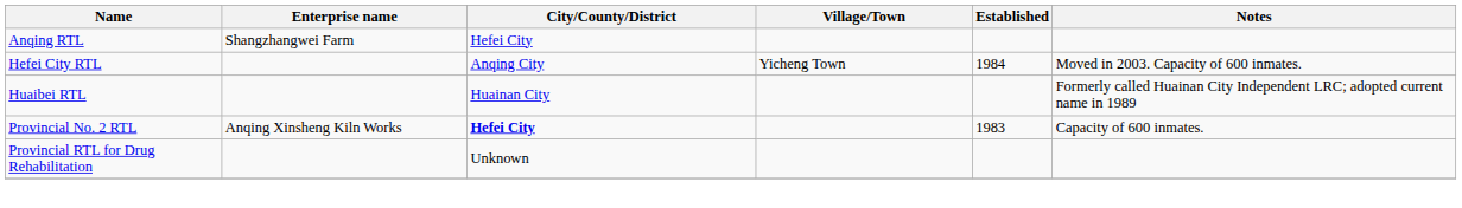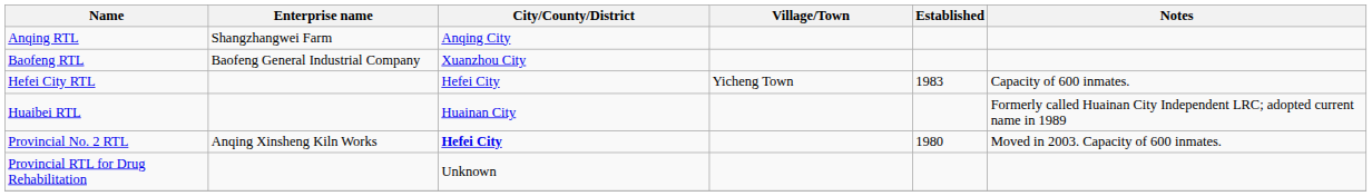 <table class="wikitable">
 <tr>
 <th width=15%>Name</th>
 <th width=17%>Enterprise name</th>
 <th width=20%>City/County/District</th>
 <th width=15%>Village/Town</th>
 <th width=5%>Established</th>
 <th width=28%>Notes</th>
 </tr>
 <tr>
 <td><a href='#'>Anqing RTL</a></td>
 <td>Shangzhangwei Farm</td>
-<td><a href='#'>Hefei City</a></td>
+<td><a href='#'>Anqing City</a></td>
+<td></td>
+<td></td>
+<td></td>
+</tr>
+<tr>
+<td><a href='#'>Baofeng RTL</a></td>
+<td>Baofeng General Industrial Company</td>
+<td><a href='#'>Xuanzhou City</a></td>
 <td></td>
 <td></td>
 <td></td>
 </tr>
 <tr>
 <td><a href='#'>Hefei City RTL</a></td>
 <td></td>
-<td><a href='#'>Anqing City</a></td>
+<td><a href='#'>Hefei City</a></td>
 <td>Yicheng Town</td>
-<td>1984</td>
-<td>Moved in 2003.  Capacity of 600 inmates.</td>
+<td>1983</td>
+<td>Capacity of 600 inmates.</td>
 </tr>
 <tr>
 <td><a href='#'>Huaibei RTL</a></td>
 <td></td>
 <td><a href='#'>Huainan City</a></td>
 <td></td>
 <td></td>
 <td>Formerly called Huainan City Independent LRC; adopted current name in 1989</td>
 </tr>
 <tr>
 <td><a href='#'>Provincial No. 2 RTL</a></td>
 <td>Anqing Xinsheng Kiln Works</td>
 <td><strong><a href='#'>Hefei City</a></strong></td>
 <td></td>
-<td>1983</td>
-<td>Capacity of 600 inmates.</td>
+<td>1980</td>
+<td>Moved in 2003.  Capacity of 600 inmates.</td>
 </tr>
 <tr>
 <td><a href='#'>Provincial RTL for Drug Rehabilitation</a></td>
 <td></td>
 <td>Unknown</td>
 <td></td>
 <td></td>
 <td></td>
 </tr>
 <tr>
 </tr>
 </table>
